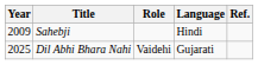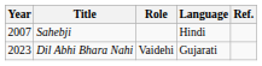 <table class="wikitable sortable">
 <tr style="background:#ccc; text-align:center;">
 <th>Year</th>
 <th>Title</th>
 <th>Role</th>
 <th>Language</th>
 <th class="unsortable">Ref.</th>
 </tr>
 <tr>
-<td>2009</td>
+<td>2007</td>
 <td><em>Sahebji</em></td>
 <td></td>
 <td>Hindi</td>
 <td></td>
 </tr>
 <tr>
-<td>2025</td>
+<td>2023</td>
 <td><em>Dil Abhi Bhara Nahi</em></td>
 <td>Vaidehi</td>
 <td>Gujarati</td>
 <td></td>
 </tr>
 </table>
